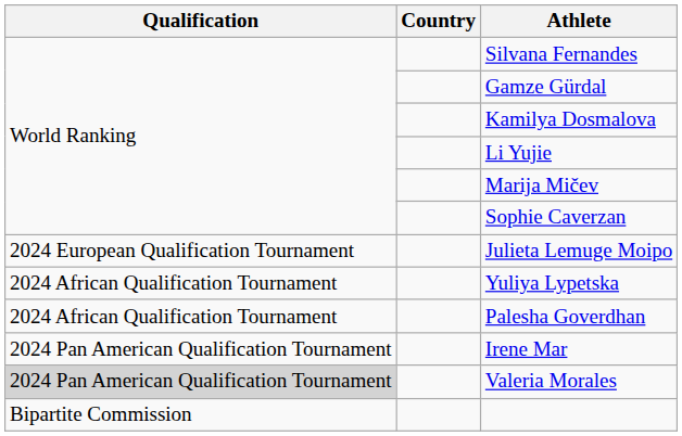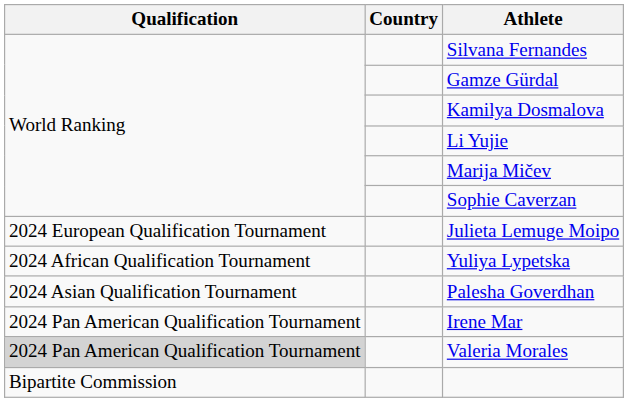 <table class="wikitable">
 <tr>
 <th>Qualification</th>
 <th>Country</th>
 <th>Athlete</th>
 </tr>
 <tr>
 <td rowspan="6">World Ranking</td>
 <td></td>
 <td><a href='#'>Silvana Fernandes</a></td>
 </tr>
 <tr>
 <td></td>
 <td><a href='#'>Gamze Gürdal</a></td>
 </tr>
 <tr>
 <td></td>
 <td><a href='#'>Kamilya Dosmalova</a></td>
 </tr>
 <tr>
 <td></td>
 <td><a href='#'>Li Yujie</a></td>
 </tr>
 <tr>
 <td></td>
 <td><a href='#'>Marija Mičev</a></td>
 </tr>
 <tr>
 <td></td>
 <td><a href='#'>Sophie Caverzan</a></td>
 </tr>
 <tr>
 <td>2024 European Qualification Tournament</td>
 <td></td>
 <td><a href='#'>Julieta Lemuge Moipo</a></td>
 </tr>
 <tr>
 <td>2024 African Qualification Tournament</td>
 <td></td>
 <td><a href='#'>Yuliya Lypetska</a></td>
 </tr>
 <tr>
-<td>2024 African Qualification Tournament</td>
+<td>2024 Asian Qualification Tournament</td>
 <td></td>
 <td><a href='#'>Palesha Goverdhan</a></td>
 </tr>
 <tr>
 <td>2024 Pan American Qualification Tournament</td>
 <td></td>
 <td><a href='#'>Irene Mar</a></td>
 </tr>
 <tr>
 <td style="background: lightgrey;">2024 Pan American Qualification Tournament</td>
 <td></td>
 <td><a href='#'>Valeria Morales</a></td>
 </tr>
 <tr>
 <td>Bipartite Commission</td>
 <td></td>
 <td></td>
 </tr>
 </table>
